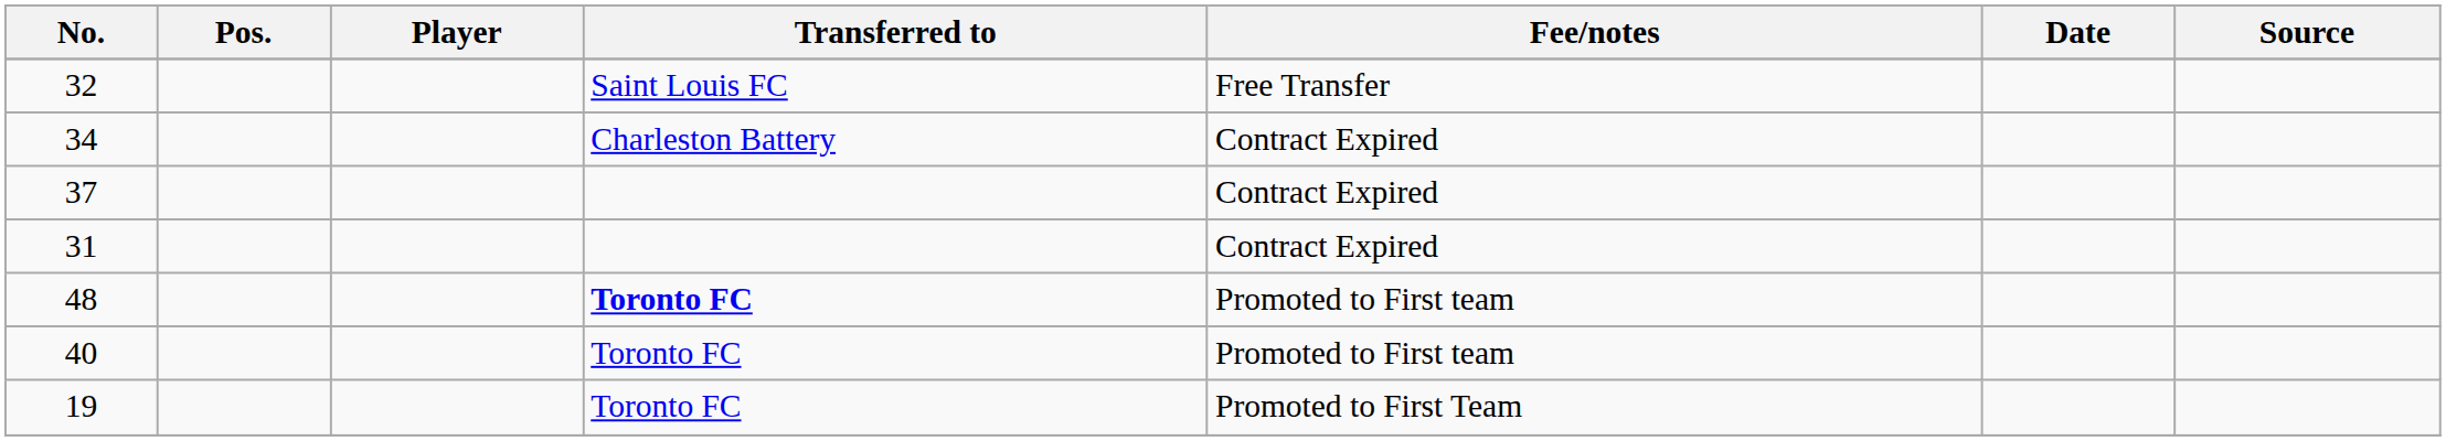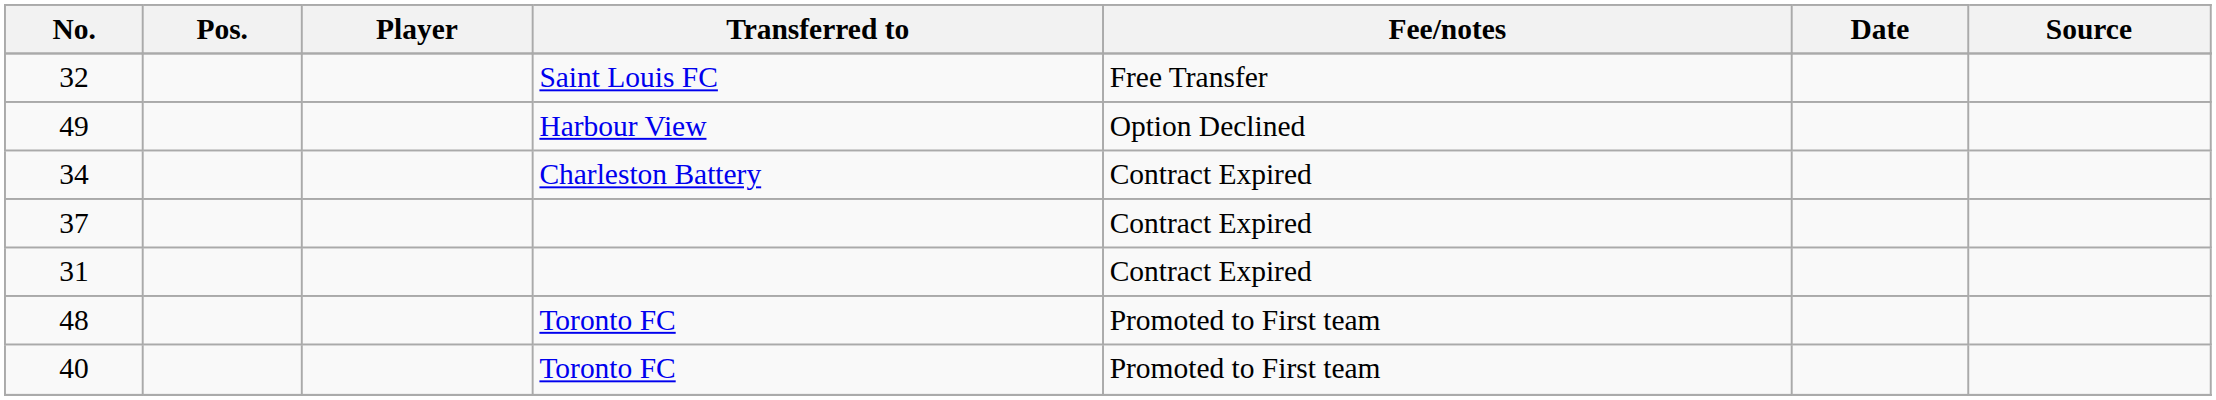 <table class="wikitable sortable" style="width:90%; text-align:center; font-size:95%; text-align:left;">
 <tr>
 <th><strong>No.</strong></th>
 <th><strong>Pos.</strong></th>
 <th><strong>Player</strong></th>
 <th><strong>Transferred to</strong></th>
 <th><strong>Fee/notes</strong></th>
 <th><strong>Date</strong></th>
 <th><strong>Source</strong></th>
 </tr>
 <tr>
 </tr>
 <tr>
 <td align=center>32</td>
 <td align=center></td>
 <td></td>
 <td> <a href='#'>Saint Louis FC</a></td>
 <td>Free Transfer</td>
+<td></td>
+<td></td>
+</tr>
+<tr>
+<td align=center>49</td>
+<td align=center></td>
+<td></td>
+<td> <a href='#'>Harbour View</a></td>
+<td>Option Declined</td>
 <td></td>
 <td></td>
 </tr>
 <tr>
 <td align=center>34</td>
 <td align=center></td>
 <td></td>
 <td> <a href='#'>Charleston Battery</a></td>
 <td>Contract Expired</td>
 <td></td>
 <td></td>
 </tr>
 <tr>
 <td align=center>37</td>
 <td align=center></td>
 <td></td>
 <td></td>
 <td>Contract Expired</td>
 <td></td>
 <td></td>
 </tr>
 <tr>
 <td align=center>31</td>
 <td align=center></td>
 <td></td>
 <td></td>
 <td>Contract Expired</td>
 <td></td>
 <td></td>
 </tr>
 <tr>
 <td align=center>48</td>
 <td align=center></td>
 <td></td>
-<td><strong> <a href='#'>Toronto FC</a></strong></td>
+<td> <a href='#'>Toronto FC</a></td>
 <td>Promoted to First team</td>
 <td></td>
 <td></td>
 </tr>
 <tr>
 <td align=center>40</td>
 <td align=center></td>
 <td></td>
 <td> <a href='#'>Toronto FC</a></td>
 <td>Promoted to First team</td>
 <td></td>
 <td></td>
 </tr>
 <tr>
-<td align=center>19</td>
-<td align=center></td>
-<td></td>
-<td> <a href='#'>Toronto FC</a></td>
-<td>Promoted to First Team</td>
-<td></td>
-<td></td>
-</tr>
-<tr>
 </tr>
 </table>
